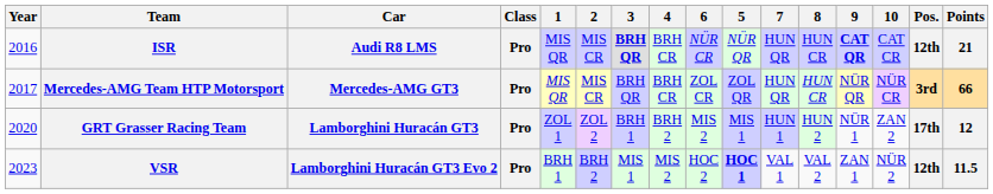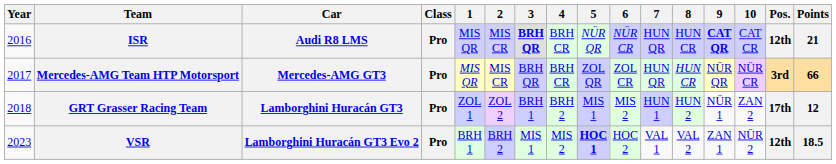 <table class="wikitable" border="1" style="text-align:center; font-size:85%;">
 <tr>
 <th>Year</th>
 <th>Team</th>
 <th>Car</th>
 <th>Class</th>
 <th>1</th>
 <th>2</th>
 <th>3</th>
 <th>4</th>
+<th>5</th>
 <th>6</th>
-<th>5</th>
 <th>7</th>
 <th>8</th>
 <th>9</th>
 <th>10</th>
 <th>Pos.</th>
 <th>Points</th>
 </tr>
 <tr>
 <td><a href='#'>2016</a></td>
 <th nowrap><a href='#'>ISR</a></th>
 <th nowrap><a href='#'>Audi R8 LMS</a></th>
 <th>Pro</th>
 <td style="background:#CFCFFF;"><a href='#'>MIS<br>QR</a><br></td>
 <td style="background:#CFCFFF;"><a href='#'>MIS<br>CR</a><br></td>
 <td style="background:#DFDFDF;"><strong><a href='#'>BRH<br>QR</a></strong><br></td>
 <td style="background:#DFFFDF;"><a href='#'>BRH<br>CR</a><br></td>
+<td style="background:#DFFFDF;"><em><a href='#'>NÜR<br>QR</a></em><br></td>
 <td style="background:#CFCFFF;"><em><a href='#'>NÜR<br>CR</a></em><br></td>
-<td style="background:#DFFFDF;"><em><a href='#'>NÜR<br>QR</a></em><br></td>
 <td style="background:#CFCFFF;"><a href='#'>HUN<br>QR</a><br></td>
 <td style="background:#CFCFFF;"><a href='#'>HUN<br>CR</a><br></td>
 <td style="background:#CFCFFF;"><strong><a href='#'>CAT<br>QR</a></strong><br></td>
 <td style="background:#CFCFFF;"><a href='#'>CAT<br>CR</a><br></td>
 <th>12th</th>
 <th>21</th>
 </tr>
 <tr>
 <td><a href='#'>2017</a></td>
 <th nowrap><a href='#'>Mercedes-AMG Team HTP Motorsport</a></th>
 <th nowrap><a href='#'>Mercedes-AMG GT3</a></th>
 <th>Pro</th>
 <td style="background:#FFFFBF;"><em><a href='#'>MIS<br>QR</a></em><br></td>
 <td style="background:#FFFFBF;"><a href='#'>MIS<br>CR</a><br></td>
 <td style="background:#CFCFFF;"><a href='#'>BRH<br>QR</a><br></td>
 <td style="background:#DFFFDF;"><a href='#'>BRH<br>CR</a><br></td>
+<td style="background:#CFCFFF;"><a href='#'>ZOL<br>QR</a><br></td>
 <td style="background:#DFFFDF;"><a href='#'>ZOL<br>CR</a><br></td>
-<td style="background:#CFCFFF;"><a href='#'>ZOL<br>QR</a><br></td>
 <td style="background:#DFFFDF;"><a href='#'>HUN<br>QR</a><br></td>
 <td style="background:#DFFFDF;"><em><a href='#'>HUN<br>CR</a></em><br></td>
 <td style="background:#FFFFBF;"><a href='#'>NÜR<br>QR</a><br></td>
 <td style="background:#EFCFFF;"><a href='#'>NÜR<br>CR</a><br></td>
 <th style="background:#FFDF9F;">3rd</th>
 <th style="background:#FFDF9F;">66</th>
 </tr>
 <tr>
-<td><a href='#'>2020</a></td>
+<td><a href='#'>2018</a></td>
 <th nowrap><a href='#'>GRT Grasser Racing Team</a></th>
 <th nowrap><a href='#'>Lamborghini Huracán GT3</a></th>
 <th>Pro</th>
 <td style="background:#CFCFFF;"><a href='#'>ZOL<br>1</a><br></td>
 <td style="background:#EFCFFF;"><a href='#'>ZOL<br>2</a><br></td>
 <td style="background:#CFCFFF;"><a href='#'>BRH<br>1</a><br></td>
 <td style="background:#DFFFDF;"><a href='#'>BRH<br>2</a><br></td>
+<td style="background:#CFCFFF;"><a href='#'>MIS<br>1</a><br></td>
 <td style="background:#DFFFDF;"><a href='#'>MIS<br>2</a><br></td>
-<td style="background:#CFCFFF;"><a href='#'>MIS<br>1</a><br></td>
 <td style="background:#CFCFFF;"><a href='#'>HUN<br>1</a><br></td>
 <td style="background:#DFFFDF;"><a href='#'>HUN<br>2</a><br></td>
 <td><a href='#'>NÜR<br>1</a></td>
 <td><a href='#'>ZAN<br>2</a></td>
 <th>17th</th>
 <th>12</th>
 </tr>
 <tr>
 <td><a href='#'>2023</a></td>
 <th nowrap><a href='#'>VSR</a></th>
 <th nowrap><a href='#'>Lamborghini Huracán GT3 Evo 2</a></th>
 <th>Pro</th>
 <td style="background:#DFFFDF;"><a href='#'>BRH<br>1</a><br></td>
 <td style="background:#CFCFFF;"><a href='#'>BRH<br>2</a><br></td>
 <td style="background:#DFFFDF;"><a href='#'>MIS<br>1</a><br></td>
 <td style="background:#DFFFDF;"><a href='#'>MIS<br>2</a><br></td>
+<td style="background:#CFCFFF;"><strong><a href='#'>HOC<br>1</a></strong><br></td>
 <td style="background:#DFFFDF;"><a href='#'>HOC<br>2</a><br></td>
-<td style="background:#CFCFFF;"><strong><a href='#'>HOC<br>1</a></strong><br></td>
 <td><a href='#'>VAL<br>1</a></td>
 <td><a href='#'>VAL<br>2</a></td>
 <td><a href='#'>ZAN<br>1</a></td>
 <td><a href='#'>NÜR<br>2</a></td>
 <th>12th</th>
-<th>11.5</th>
+<th>18.5</th>
 </tr>
 </table>
